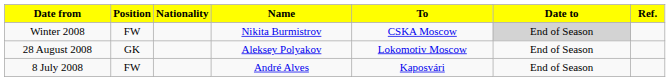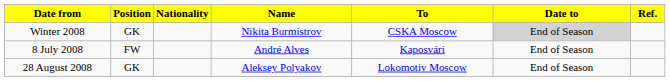 <table class="wikitable" style="text-align:center; font-size:90%; ">
 <tr>
 <th style="background:#FFFF00; color:black; width:150px;">Date from</th>
 <th style="background:#FFFF00; color:black; width:50px;">Position</th>
 <th style="background:#FFFF00; color:black; width:50px;">Nationality</th>
 <th style="background:#FFFF00; color:black; width:200px;">Name</th>
 <th style="background:#FFFF00; color:black; width:200px;">To</th>
 <th style="background:#FFFF00; color:black; width:200px;">Date to</th>
 <th style="background:#FFFF00; color:black; width:40px;">Ref.</th>
 </tr>
 <tr>
 <td>Winter 2008</td>
-<td>FW</td>
+<td>GK</td>
 <td></td>
 <td><a href='#'>Nikita Burmistrov</a></td>
 <td><a href='#'>CSKA Moscow</a></td>
 <td style="background: lightgrey;">End of Season</td>
+<td></td>
+</tr>
+<tr>
+<td>8 July 2008</td>
+<td>FW</td>
+<td></td>
+<td><a href='#'>André Alves</a></td>
+<td><a href='#'>Kaposvári</a></td>
+<td>End of Season</td>
 <td></td>
 </tr>
 <tr>
 <td>28 August 2008</td>
 <td>GK</td>
 <td></td>
 <td><a href='#'>Aleksey Polyakov</a></td>
 <td><a href='#'>Lokomotiv Moscow</a></td>
 <td>End of Season</td>
 <td></td>
 </tr>
-<tr>
-<td>8 July 2008</td>
-<td>FW</td>
-<td></td>
-<td><a href='#'>André Alves</a></td>
-<td><a href='#'>Kaposvári</a></td>
-<td>End of Season</td>
-<td></td>
-</tr>
 </table>
